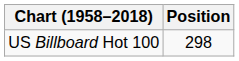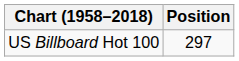 <table class="wikitable plainrowheaders">
 <tr>
 <th>Chart (1958–2018)</th>
 <th>Position</th>
 </tr>
 <tr>
 <td>US <em>Billboard</em> Hot 100</td>
-<td style="text-align:center;">298</td>
+<td style="text-align:center;">297</td>
 </tr>
 </table>
